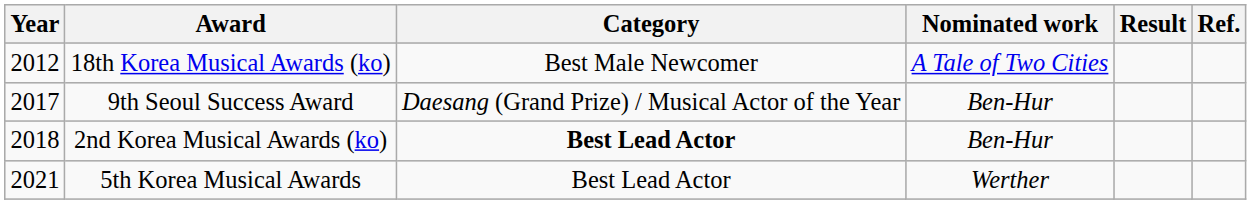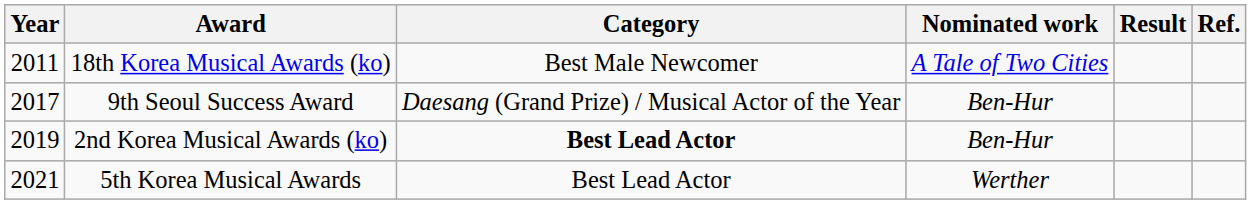 <table class="wikitable sortable plainrowheaders" style="text-align:center;">
 <tr>
 <th>Year</th>
 <th>Award</th>
 <th>Category</th>
 <th>Nominated work</th>
 <th>Result</th>
 <th>Ref.</th>
 </tr>
 <tr>
-<td>2012</td>
+<td>2011</td>
 <td>18th <a href='#'>Korea Musical Awards</a> (<a href='#'>ko</a>)</td>
 <td>Best Male Newcomer</td>
 <td><em><a href='#'>A Tale of Two Cities</a></em></td>
 <td></td>
 <td></td>
 </tr>
 <tr>
 <td>2017</td>
 <td>9th Seoul Success Award</td>
 <td><em>Daesang</em> (Grand Prize) / Musical Actor of the Year</td>
 <td><em>Ben-Hur</em></td>
 <td></td>
 <td></td>
 </tr>
 <tr>
-<td>2018</td>
+<td>2019</td>
 <td>2nd Korea Musical Awards (<a href='#'>ko</a>)</td>
 <td><strong>Best Lead Actor</strong></td>
 <td><em>Ben-Hur</em></td>
 <td></td>
 <td></td>
 </tr>
 <tr>
 <td>2021</td>
 <td>5th Korea Musical Awards</td>
 <td>Best Lead Actor</td>
 <td><em>Werther</em></td>
 <td></td>
 <td></td>
 </tr>
 </table>
